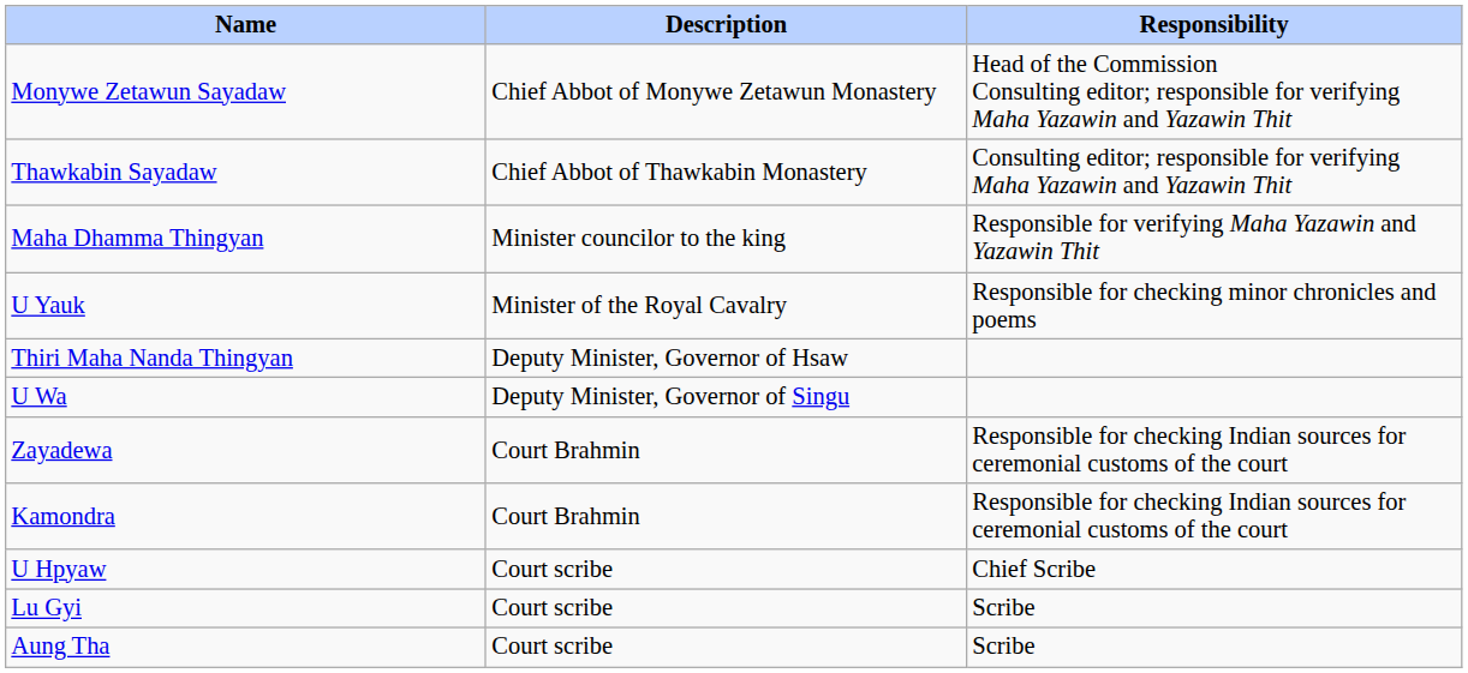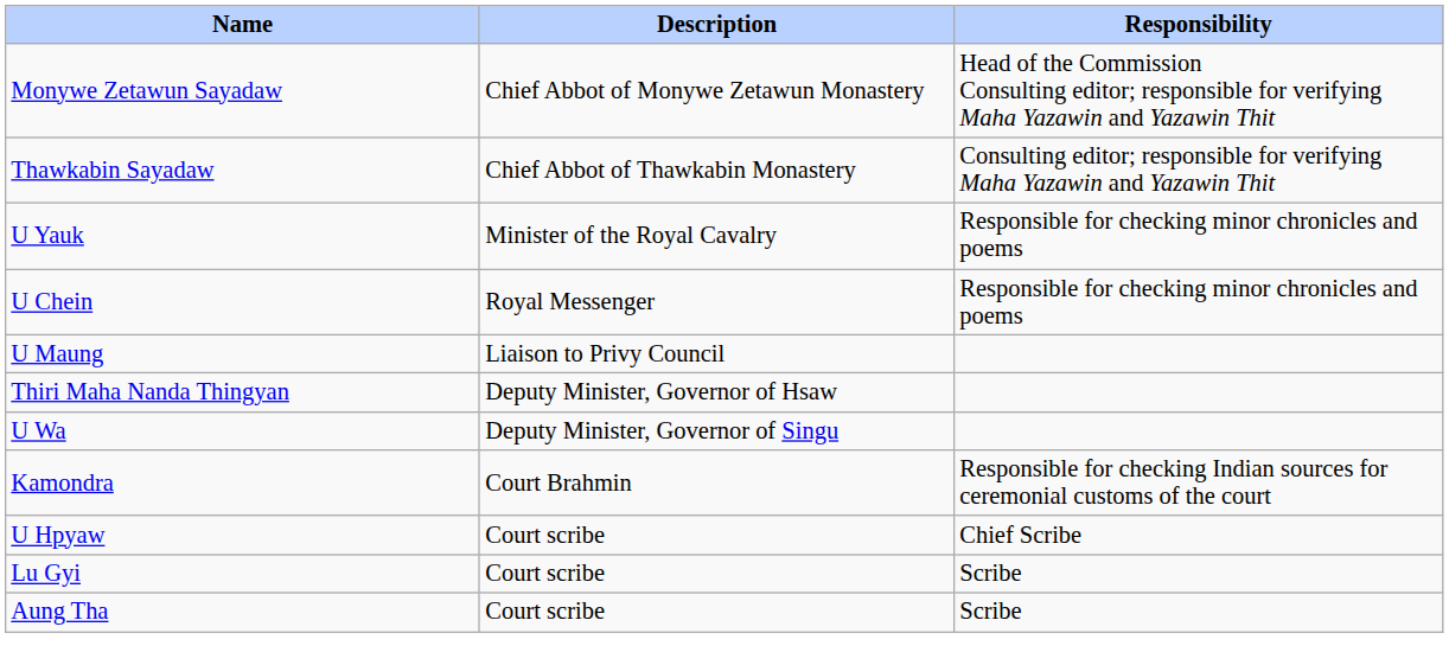 <table width=75% class="wikitable">
 <tr>
 <th style="background-color:#B9D1FF" width=10%>Name</th>
 <th style="background-color:#B9D1FF" width=10%>Description</th>
 <th style="background-color:#B9D1FF" width=10%>Responsibility</th>
 </tr>
 <tr>
 <td><a href='#'>Monywe Zetawun Sayadaw</a></td>
 <td>Chief Abbot of Monywe Zetawun Monastery</td>
 <td>Head of the Commission <br> Consulting editor; responsible for verifying <em>Maha Yazawin</em> and <em>Yazawin Thit</em></td>
 </tr>
 <tr>
 <td><a href='#'>Thawkabin Sayadaw</a></td>
 <td>Chief Abbot of Thawkabin Monastery</td>
 <td>Consulting editor; responsible for verifying <em>Maha Yazawin</em> and <em>Yazawin Thit</em></td>
 </tr>
 <tr>
-<td><a href='#'>Maha Dhamma Thingyan</a></td>
-<td>Minister councilor to the king</td>
-<td>Responsible for verifying <em>Maha Yazawin</em> and <em>Yazawin Thit</em></td>
-</tr>
-<tr>
 <td><a href='#'>U Yauk</a></td>
 <td>Minister of the Royal Cavalry</td>
 <td>Responsible for checking minor chronicles and poems</td>
+</tr>
+<tr>
+<td><a href='#'>U Chein</a></td>
+<td>Royal Messenger</td>
+<td>Responsible for checking minor chronicles and poems</td>
+</tr>
+<tr>
+<td><a href='#'>U Maung</a></td>
+<td>Liaison to Privy Council</td>
+<td></td>
 </tr>
 <tr>
 <td><a href='#'>Thiri Maha Nanda Thingyan</a></td>
 <td>Deputy Minister, Governor of Hsaw</td>
 <td></td>
 </tr>
 <tr>
 <td><a href='#'>U Wa</a></td>
 <td>Deputy Minister, Governor of <a href='#'>Singu</a></td>
 <td></td>
-</tr>
-<tr>
-<td><a href='#'>Zayadewa</a></td>
-<td>Court Brahmin</td>
-<td>Responsible for checking Indian sources for ceremonial customs of the court</td>
 </tr>
 <tr>
 <td><a href='#'>Kamondra</a></td>
 <td>Court Brahmin</td>
 <td>Responsible for checking Indian sources for ceremonial customs of the court</td>
 </tr>
 <tr>
 <td><a href='#'>U Hpyaw</a></td>
 <td>Court scribe</td>
 <td>Chief Scribe</td>
 </tr>
 <tr>
 <td><a href='#'>Lu Gyi</a></td>
 <td>Court scribe</td>
 <td>Scribe</td>
 </tr>
 <tr>
 <td><a href='#'>Aung Tha</a></td>
 <td>Court scribe</td>
 <td>Scribe</td>
 </tr>
 </table>
